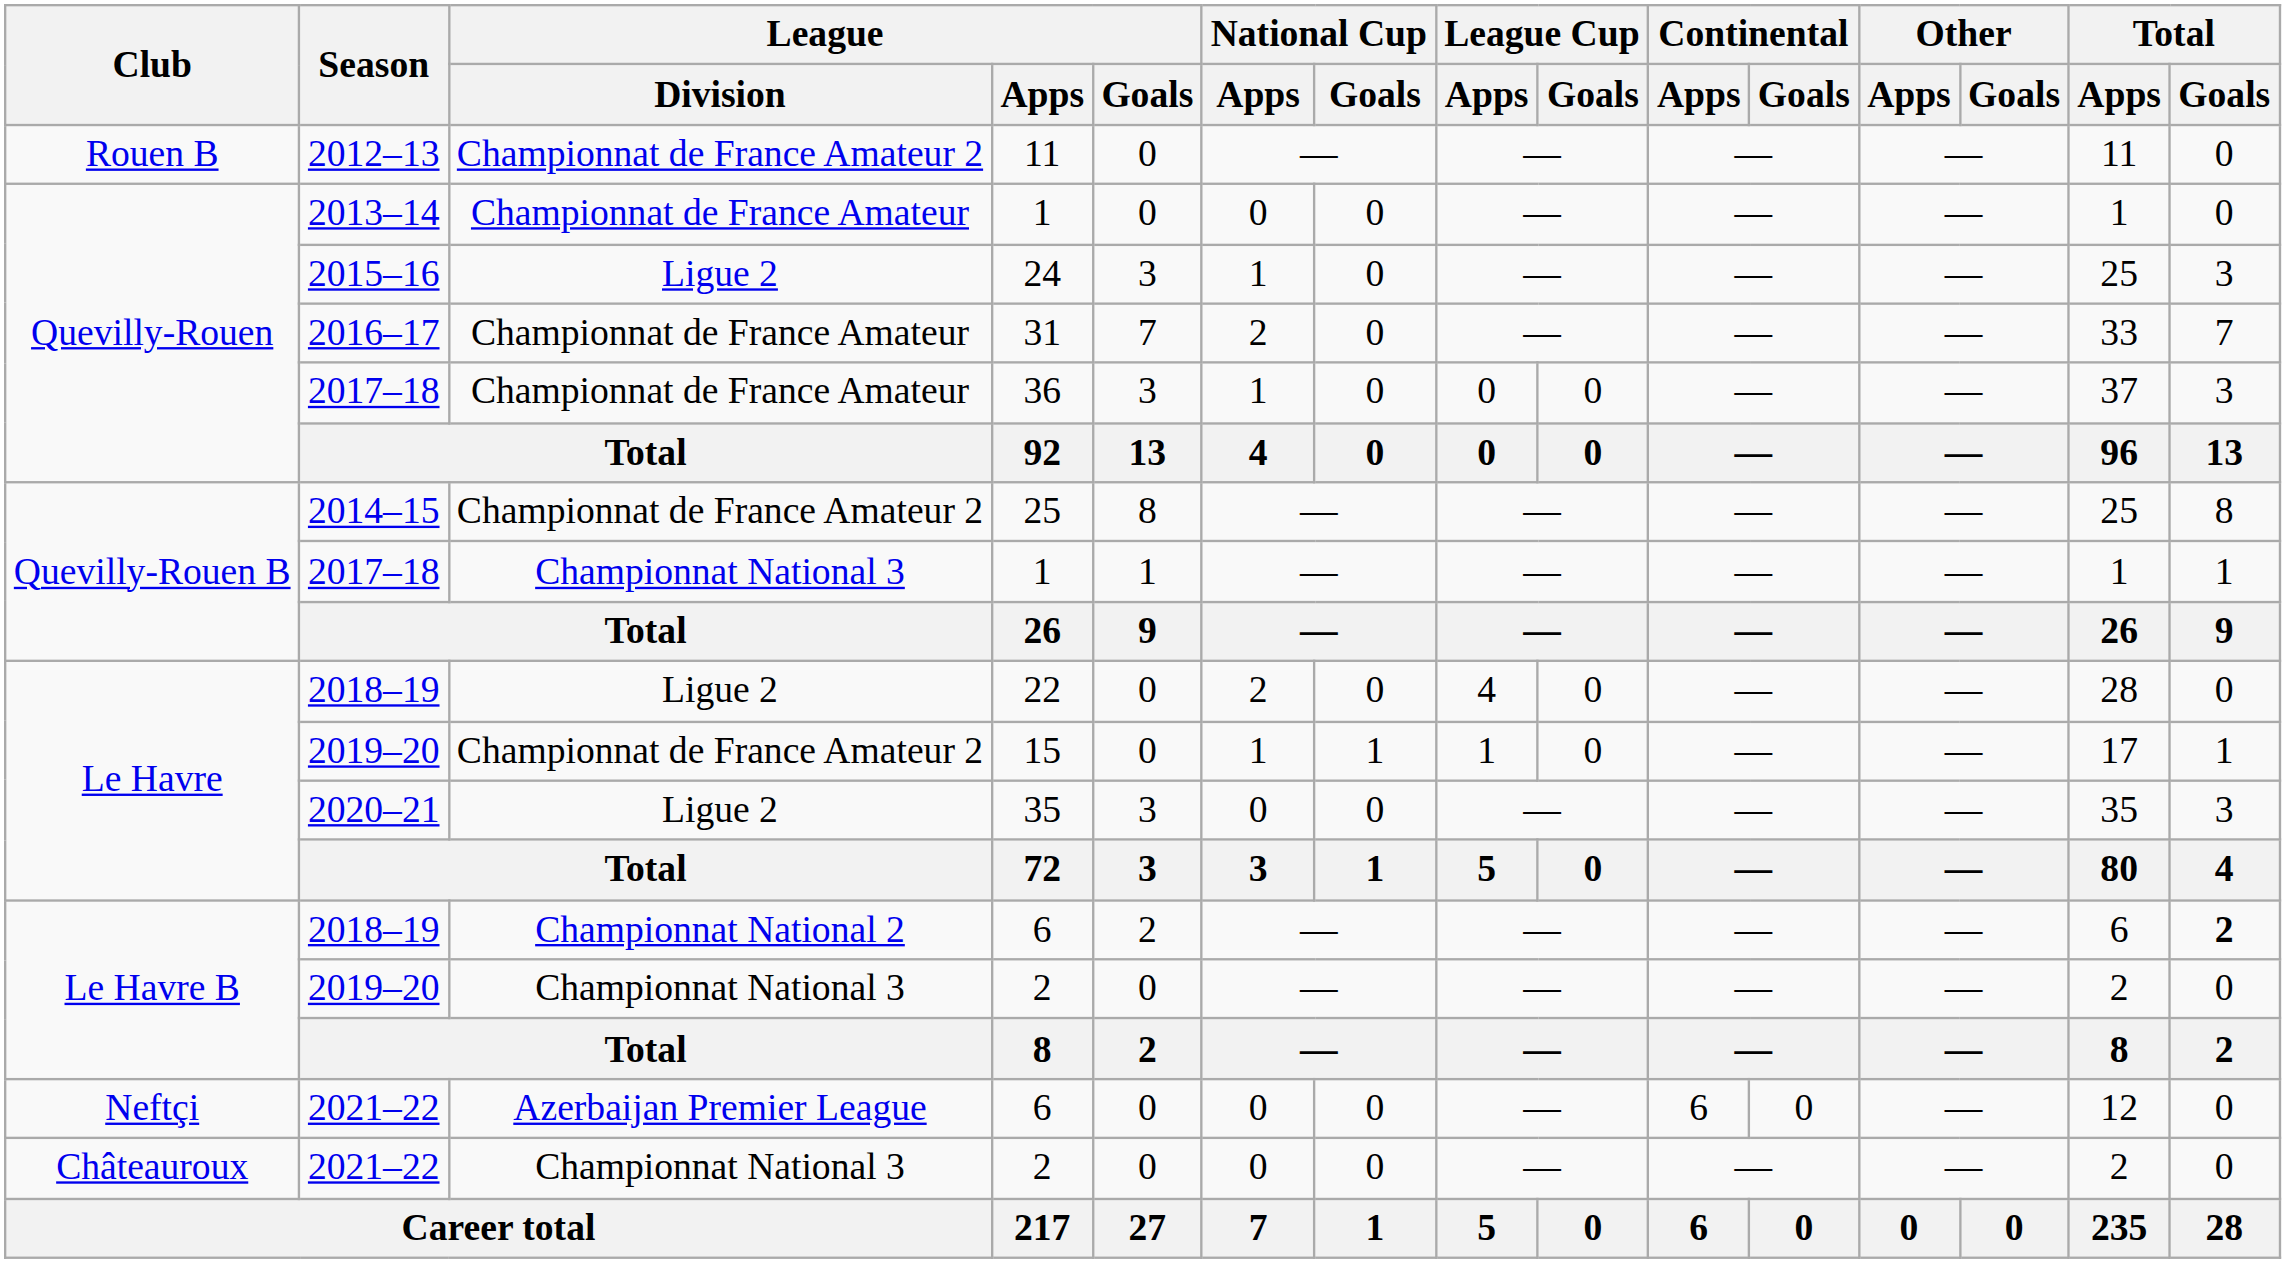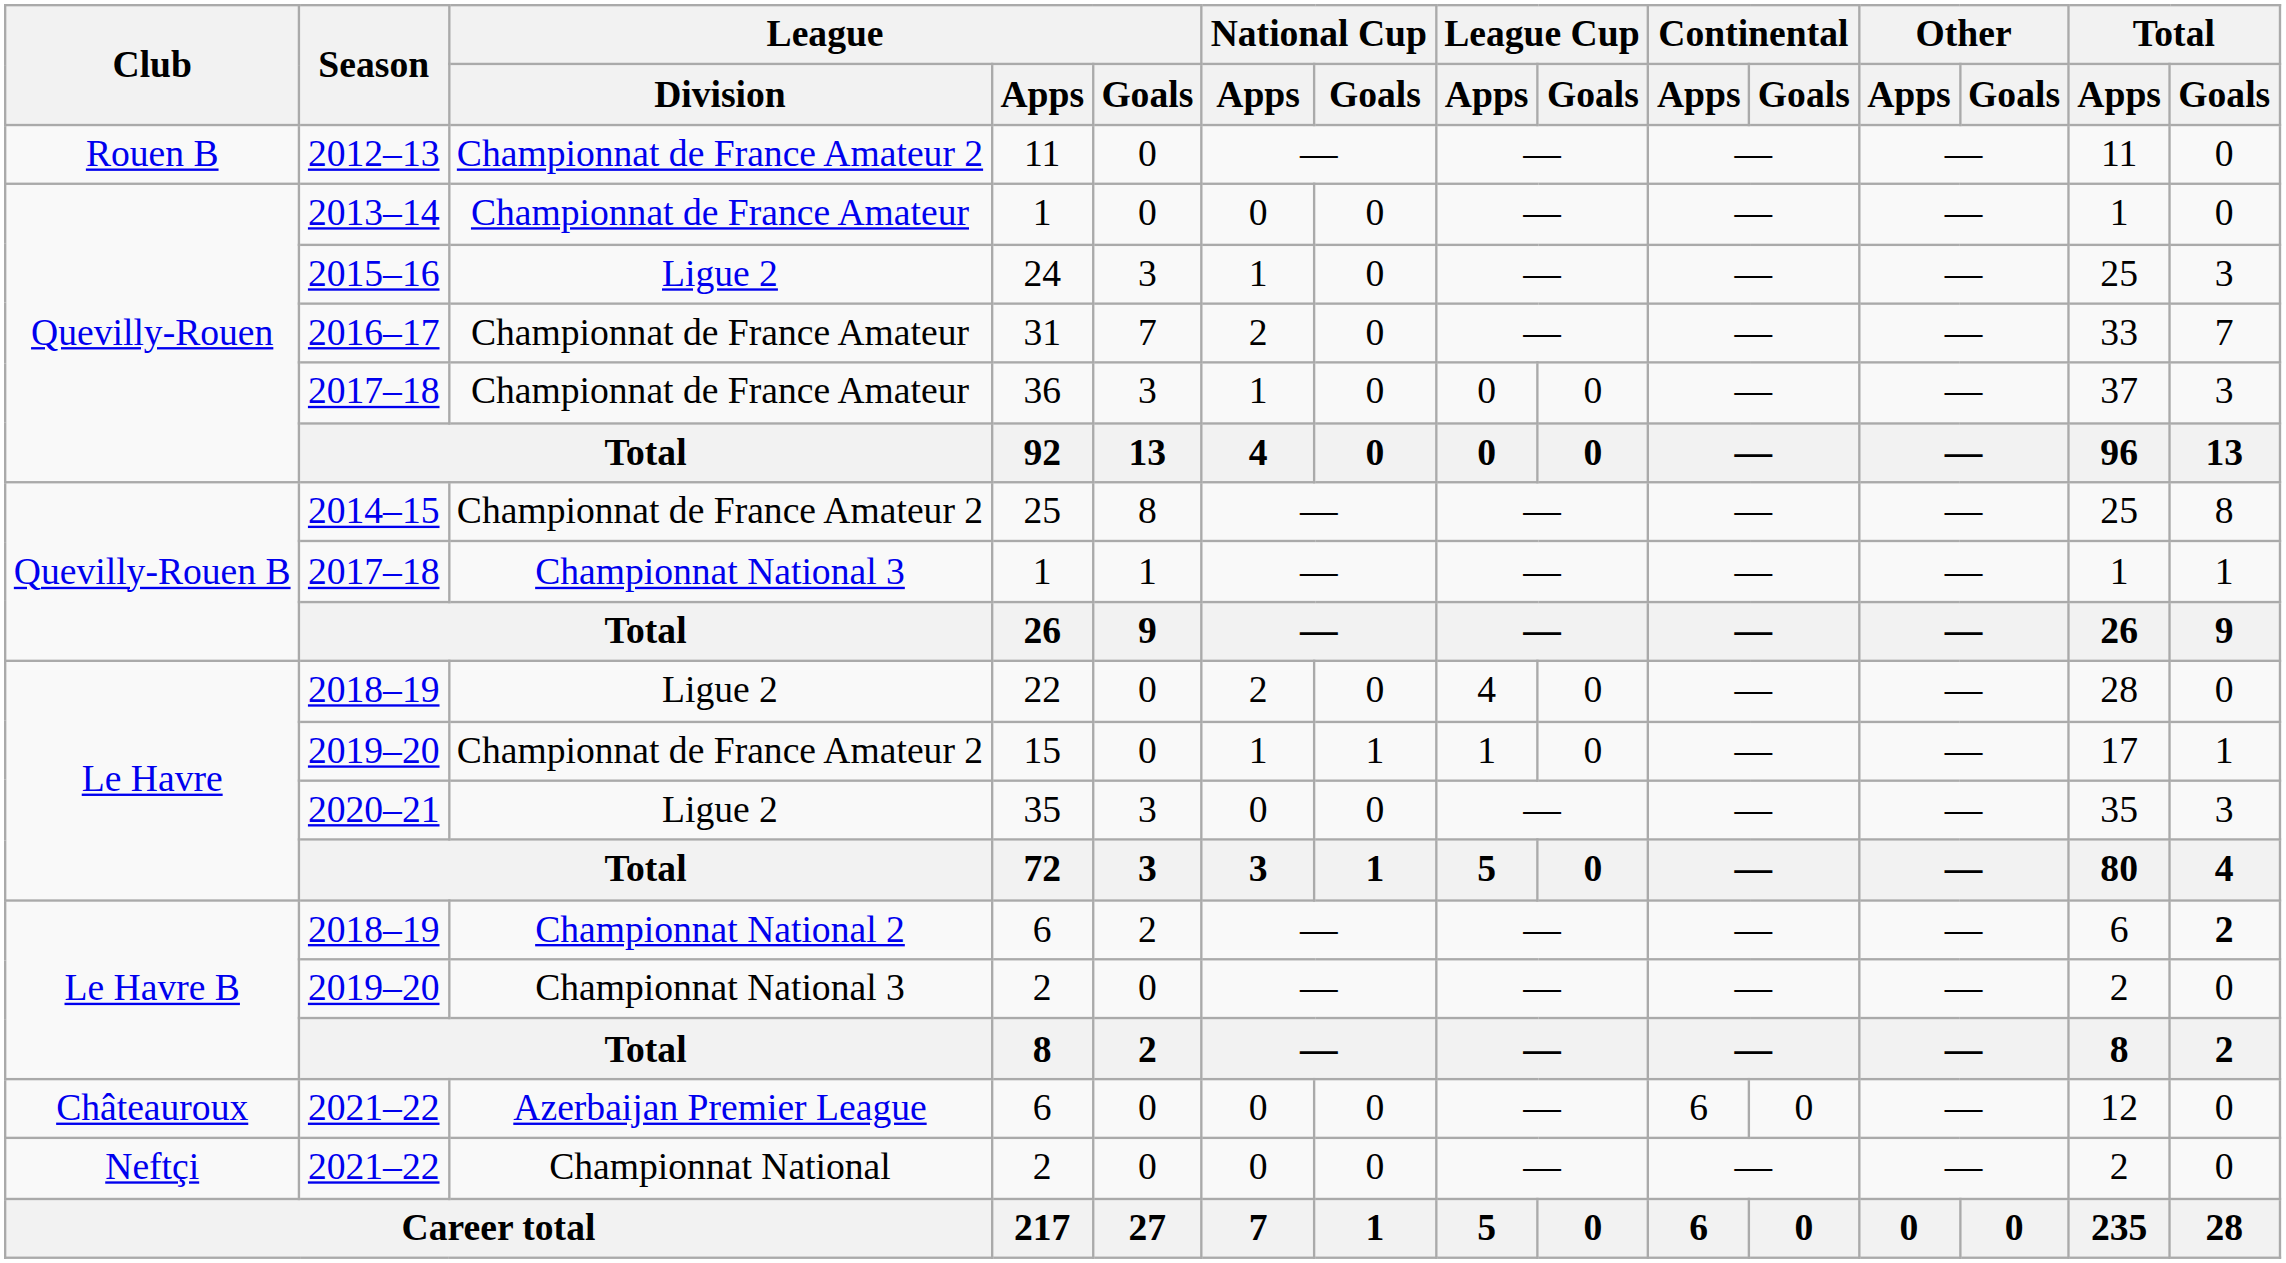 <table class="wikitable" style="text-align:center">
 <tr>
 <th rowspan="2">Club</th>
 <th rowspan="2">Season</th>
 <th colspan="3">League</th>
 <th colspan="2">National Cup</th>
 <th colspan="2">League Cup</th>
 <th colspan="2">Continental</th>
 <th colspan="2">Other</th>
 <th colspan="2">Total</th>
 </tr>
 <tr>
 <th>Division</th>
 <th>Apps</th>
 <th>Goals</th>
 <th>Apps</th>
 <th>Goals</th>
 <th>Apps</th>
 <th>Goals</th>
 <th>Apps</th>
 <th>Goals</th>
 <th>Apps</th>
 <th>Goals</th>
 <th>Apps</th>
 <th>Goals</th>
 </tr>
 <tr>
 <td><a href='#'>Rouen B</a></td>
 <td><a href='#'>2012–13</a></td>
 <td><a href='#'>Championnat de France Amateur 2</a></td>
 <td>11</td>
 <td>0</td>
 <td colspan="2">—</td>
 <td colspan="2">—</td>
 <td colspan="2">—</td>
 <td colspan="2">—</td>
 <td>11</td>
 <td>0</td>
 </tr>
 <tr>
 <td rowspan="5"><a href='#'>Quevilly-Rouen</a></td>
 <td><a href='#'>2013–14</a></td>
 <td><a href='#'>Championnat de France Amateur</a></td>
 <td>1</td>
 <td>0</td>
 <td>0</td>
 <td>0</td>
 <td colspan="2">—</td>
 <td colspan="2">—</td>
 <td colspan="2">—</td>
 <td>1</td>
 <td>0</td>
 </tr>
 <tr>
 <td><a href='#'>2015–16</a></td>
 <td><a href='#'>Ligue 2</a></td>
 <td>24</td>
 <td>3</td>
 <td>1</td>
 <td>0</td>
 <td colspan="2">—</td>
 <td colspan="2">—</td>
 <td colspan="2">—</td>
 <td>25</td>
 <td>3</td>
 </tr>
 <tr>
 <td><a href='#'>2016–17</a></td>
 <td>Championnat de France Amateur</td>
 <td>31</td>
 <td>7</td>
 <td>2</td>
 <td>0</td>
 <td colspan="2">—</td>
 <td colspan="2">—</td>
 <td colspan="2">—</td>
 <td>33</td>
 <td>7</td>
 </tr>
 <tr>
 <td><a href='#'>2017–18</a></td>
 <td>Championnat de France Amateur</td>
 <td>36</td>
 <td>3</td>
 <td>1</td>
 <td>0</td>
 <td>0</td>
 <td>0</td>
 <td colspan="2">—</td>
 <td colspan="2">—</td>
 <td>37</td>
 <td>3</td>
 </tr>
 <tr>
 <th colspan="2">Total</th>
 <th>92</th>
 <th>13</th>
 <th>4</th>
 <th>0</th>
 <th>0</th>
 <th>0</th>
 <th colspan="2">—</th>
 <th colspan="2">—</th>
 <th>96</th>
 <th>13</th>
 </tr>
 <tr>
 <td rowspan="3"><a href='#'>Quevilly-Rouen B</a></td>
 <td><a href='#'>2014–15</a></td>
 <td>Championnat de France Amateur 2</td>
 <td>25</td>
 <td>8</td>
 <td colspan="2">—</td>
 <td colspan="2">—</td>
 <td colspan="2">—</td>
 <td colspan="2">—</td>
 <td>25</td>
 <td>8</td>
 </tr>
 <tr>
 <td><a href='#'>2017–18</a></td>
 <td><a href='#'>Championnat National 3</a></td>
 <td>1</td>
 <td>1</td>
 <td colspan="2">—</td>
 <td colspan="2">—</td>
 <td colspan="2">—</td>
 <td colspan="2">—</td>
 <td>1</td>
 <td>1</td>
 </tr>
 <tr>
 <th colspan="2">Total</th>
 <th>26</th>
 <th>9</th>
 <th colspan="2">—</th>
 <th colspan="2">—</th>
 <th colspan="2">—</th>
 <th colspan="2">—</th>
 <th>26</th>
 <th>9</th>
 </tr>
 <tr>
 <td rowspan="4"><a href='#'>Le Havre</a></td>
 <td><a href='#'>2018–19</a></td>
 <td>Ligue 2</td>
 <td>22</td>
 <td>0</td>
 <td>2</td>
 <td>0</td>
 <td>4</td>
 <td>0</td>
 <td colspan="2">—</td>
 <td colspan="2">—</td>
 <td>28</td>
 <td>0</td>
 </tr>
 <tr>
 <td><a href='#'>2019–20</a></td>
 <td>Championnat de France Amateur 2</td>
 <td>15</td>
 <td>0</td>
 <td>1</td>
 <td>1</td>
 <td>1</td>
 <td>0</td>
 <td colspan="2">—</td>
 <td colspan="2">—</td>
 <td>17</td>
 <td>1</td>
 </tr>
 <tr>
 <td><a href='#'>2020–21</a></td>
 <td>Ligue 2</td>
 <td>35</td>
 <td>3</td>
 <td>0</td>
 <td>0</td>
 <td colspan="2">—</td>
 <td colspan="2">—</td>
 <td colspan="2">—</td>
 <td>35</td>
 <td>3</td>
 </tr>
 <tr>
 <th colspan="2">Total</th>
 <th>72</th>
 <th>3</th>
 <th>3</th>
 <th>1</th>
 <th>5</th>
 <th>0</th>
 <th colspan="2">—</th>
 <th colspan="2">—</th>
 <th>80</th>
 <th>4</th>
 </tr>
 <tr>
 <td rowspan="3"><a href='#'>Le Havre B</a></td>
 <td><a href='#'>2018–19</a></td>
 <td rowspan="1"><a href='#'>Championnat National 2</a></td>
 <td>6</td>
 <td>2</td>
 <td colspan="2">—</td>
 <td colspan="2">—</td>
 <td colspan="2">—</td>
 <td colspan="2">—</td>
 <td>6</td>
 <td><strong>2</strong></td>
 </tr>
 <tr>
 <td><a href='#'>2019–20</a></td>
 <td>Championnat National 3</td>
 <td>2</td>
 <td>0</td>
 <td colspan="2">—</td>
 <td colspan="2">—</td>
 <td colspan="2">—</td>
 <td colspan="2">—</td>
 <td>2</td>
 <td>0</td>
 </tr>
 <tr>
 <th colspan="2">Total</th>
 <th>8</th>
 <th>2</th>
 <th colspan="2">—</th>
 <th colspan="2">—</th>
 <th colspan="2">—</th>
 <th colspan="2">—</th>
 <th>8</th>
 <th>2</th>
 </tr>
 <tr>
-<td><a href='#'>Neftçi</a></td>
+<td><a href='#'>Châteauroux</a></td>
 <td><a href='#'>2021–22</a></td>
 <td><a href='#'>Azerbaijan Premier League</a></td>
 <td>6</td>
 <td>0</td>
 <td>0</td>
 <td>0</td>
 <td colspan="2">—</td>
 <td>6</td>
 <td>0</td>
 <td colspan="2">—</td>
 <td>12</td>
 <td>0</td>
 </tr>
 <tr>
-<td><a href='#'>Châteauroux</a></td>
+<td><a href='#'>Neftçi</a></td>
 <td><a href='#'>2021–22</a></td>
-<td>Championnat National 3</td>
+<td>Championnat National</td>
 <td>2</td>
 <td>0</td>
 <td>0</td>
 <td>0</td>
 <td colspan="2">—</td>
 <td colspan="2">—</td>
 <td colspan="2">—</td>
 <td>2</td>
 <td>0</td>
 </tr>
 <tr>
 <th colspan="3">Career total</th>
 <th>217</th>
 <th>27</th>
 <th>7</th>
 <th>1</th>
 <th>5</th>
 <th>0</th>
 <th>6</th>
 <th>0</th>
 <th>0</th>
 <th>0</th>
 <th>235</th>
 <th>28</th>
 </tr>
 </table>
